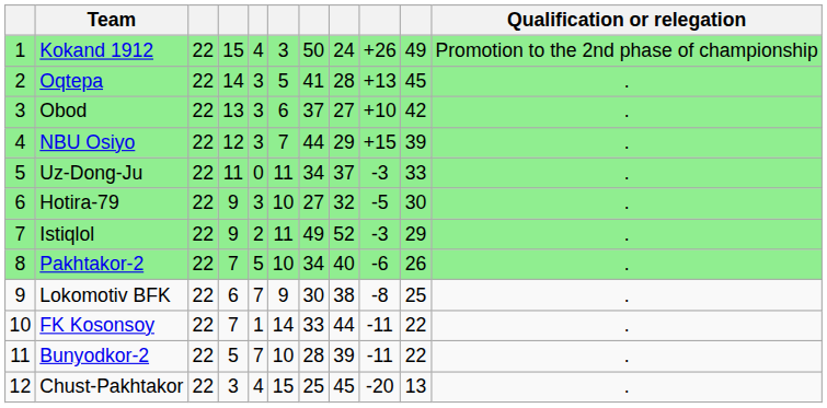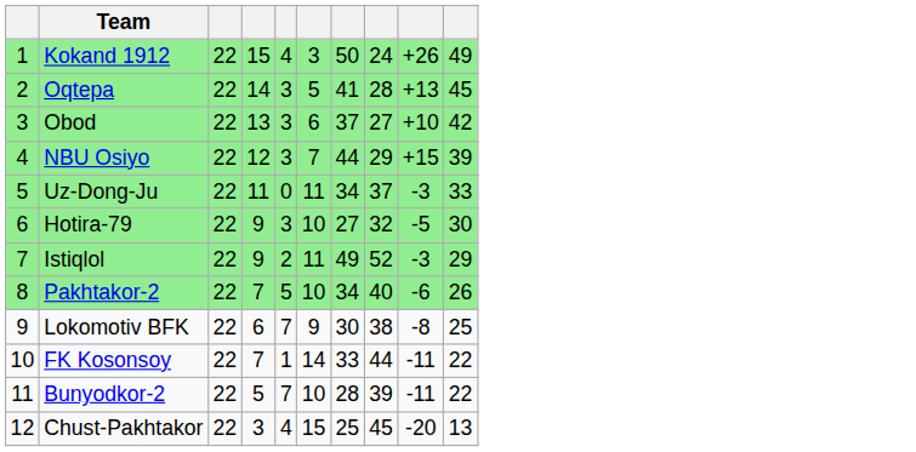 <table class="wikitable sortable" style="text-align:center; font-size:100%;">
 <tr>
 <th></th>
 <th>Team</th>
 <th></th>
 <th></th>
 <th></th>
 <th></th>
 <th></th>
 <th></th>
 <th></th>
 <th></th>
-<th>Qualification or relegation</th>
 </tr>
 <tr align="center" bgcolor="#90EE90">
 <td>1</td>
 <td align="left"><a href='#'>Kokand 1912</a></td>
 <td>22</td>
 <td>15</td>
 <td>4</td>
 <td>3</td>
 <td>50</td>
 <td>24</td>
 <td>+26</td>
 <td>49</td>
-<td>Promotion to the 2nd phase of championship</td>
 </tr>
 <tr align="center" bgcolor="#90EE90">
 <td>2</td>
 <td align="left"><a href='#'>Oqtepa</a></td>
 <td>22</td>
 <td>14</td>
 <td>3</td>
 <td>5</td>
 <td>41</td>
 <td>28</td>
 <td>+13</td>
 <td>45</td>
-<td>.</td>
 </tr>
 <tr align="center" bgcolor="#90EE90">
 <td>3</td>
 <td align="left">Obod</td>
 <td>22</td>
 <td>13</td>
 <td>3</td>
 <td>6</td>
 <td>37</td>
 <td>27</td>
 <td>+10</td>
 <td>42</td>
-<td>.</td>
 </tr>
 <tr align="center" bgcolor="#90EE90">
 <td>4</td>
 <td align="left"><a href='#'>NBU Osiyo</a></td>
 <td>22</td>
 <td>12</td>
 <td>3</td>
 <td>7</td>
 <td>44</td>
 <td>29</td>
 <td>+15</td>
 <td>39</td>
-<td>.</td>
 </tr>
 <tr align="center" bgcolor="#90EE90">
 <td>5</td>
 <td align="left">Uz-Dong-Ju</td>
 <td>22</td>
 <td>11</td>
 <td>0</td>
 <td>11</td>
 <td>34</td>
 <td>37</td>
 <td>-3</td>
 <td>33</td>
-<td>.</td>
 </tr>
 <tr align="center" bgcolor="#90EE90">
 <td>6</td>
 <td align="left">Hotira-79</td>
 <td>22</td>
 <td>9</td>
 <td>3</td>
 <td>10</td>
 <td>27</td>
 <td>32</td>
 <td>-5</td>
 <td>30</td>
-<td>.</td>
 </tr>
 <tr align="center" bgcolor="#90EE90">
 <td>7</td>
 <td align="left">Istiqlol</td>
 <td>22</td>
 <td>9</td>
 <td>2</td>
 <td>11</td>
 <td>49</td>
 <td>52</td>
 <td>-3</td>
 <td>29</td>
-<td>.</td>
 </tr>
 <tr align="center" bgcolor="#90EE90">
 <td>8</td>
 <td align="left"><a href='#'>Pakhtakor-2</a></td>
 <td>22</td>
 <td>7</td>
 <td>5</td>
 <td>10</td>
 <td>34</td>
 <td>40</td>
 <td>-6</td>
 <td>26</td>
-<td>.</td>
 </tr>
 <tr align="center" bgcolor="">
 <td>9</td>
 <td align="left">Lokomotiv BFK</td>
 <td>22</td>
 <td>6</td>
 <td>7</td>
 <td>9</td>
 <td>30</td>
 <td>38</td>
 <td>-8</td>
 <td>25</td>
-<td>.</td>
 </tr>
 <tr align="center" bgcolor="">
 <td>10</td>
 <td align="left"><a href='#'>FK Kosonsoy</a></td>
 <td>22</td>
 <td>7</td>
 <td>1</td>
 <td>14</td>
 <td>33</td>
 <td>44</td>
 <td>-11</td>
 <td>22</td>
-<td>.</td>
 </tr>
 <tr align="center" bgcolor="">
 <td>11</td>
 <td align="left"><a href='#'>Bunyodkor-2</a></td>
 <td>22</td>
 <td>5</td>
 <td>7</td>
 <td>10</td>
 <td>28</td>
 <td>39</td>
 <td>-11</td>
 <td>22</td>
-<td>.</td>
 </tr>
 <tr align="center" bgcolor="">
 <td>12</td>
 <td align="left">Chust-Pakhtakor</td>
 <td>22</td>
 <td>3</td>
 <td>4</td>
 <td>15</td>
 <td>25</td>
 <td>45</td>
 <td>-20</td>
 <td>13</td>
-<td>.</td>
 </tr>
 </table>
